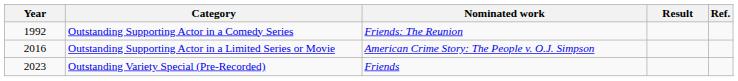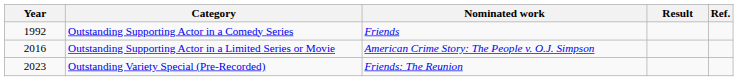 <table class=wikitable>
 <tr>
 <th scope="col" style="width:5em;">Year</th>
 <th scope="col" style="width:26em;">Category</th>
 <th scope="col" style="width:25em;">Nominated work</th>
 <th scope="col" style="width:5em;">Result</th>
 <th>Ref.</th>
 </tr>
 <tr>
 <td style="text-align:center;">1992</td>
 <td><a href='#'>Outstanding Supporting Actor in a Comedy Series</a></td>
-<td><em><a href='#'>Friends: The Reunion</a></em></td>
+<td><em><a href='#'>Friends</a></em></td>
 <td></td>
 <td></td>
 </tr>
 <tr>
 <td style="text-align:center;">2016</td>
 <td><a href='#'>Outstanding Supporting Actor in a Limited Series or Movie</a></td>
 <td><em><a href='#'>American Crime Story: The People v. O.J. Simpson</a></em></td>
 <td></td>
 <td></td>
 </tr>
 <tr>
 <td style="text-align:center;">2023</td>
 <td><a href='#'>Outstanding Variety Special (Pre-Recorded)</a></td>
-<td><em><a href='#'>Friends</a></em></td>
+<td><em><a href='#'>Friends: The Reunion</a></em></td>
 <td></td>
 <td></td>
 </tr>
 </table>
